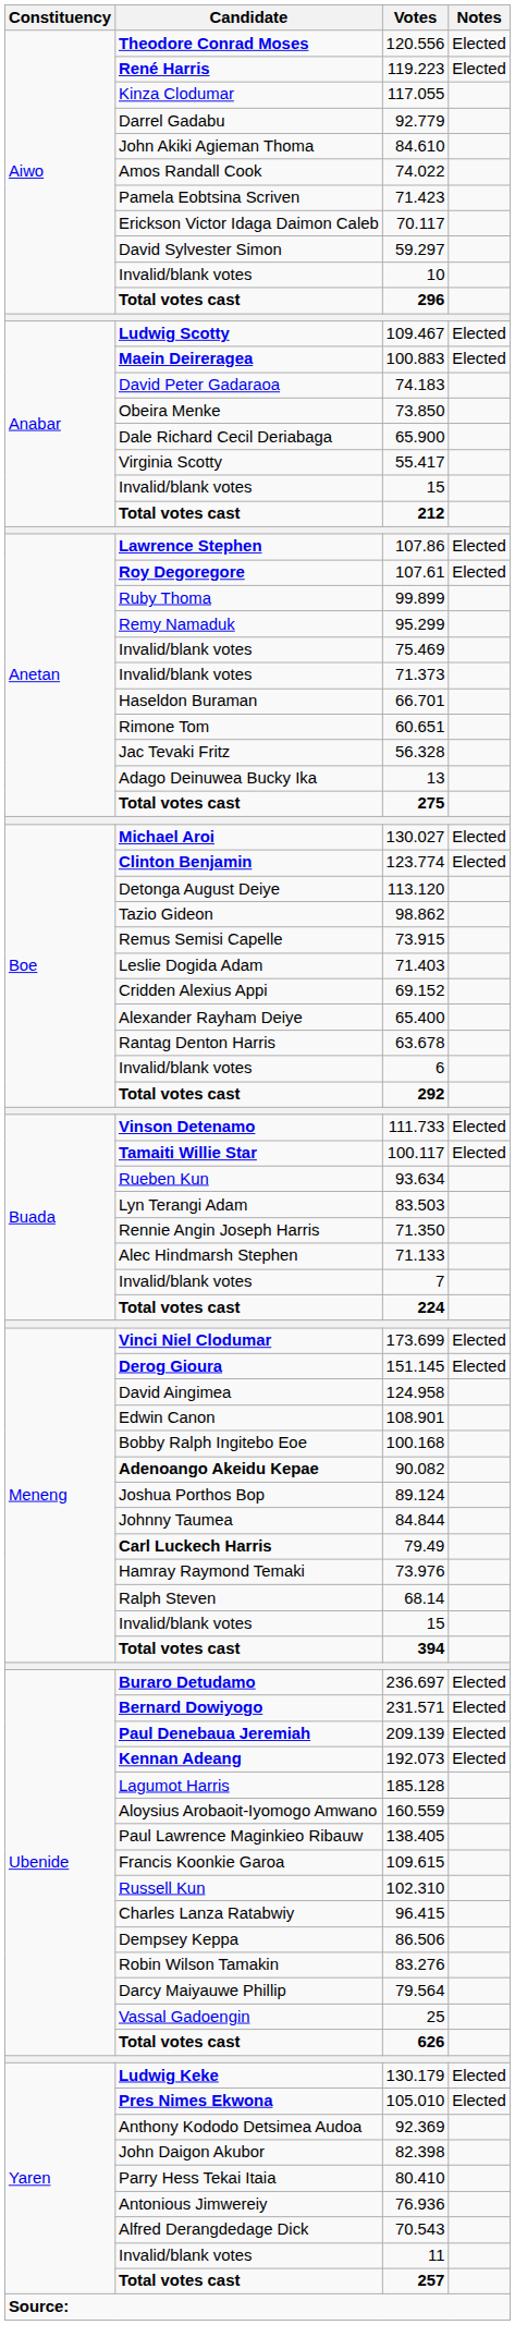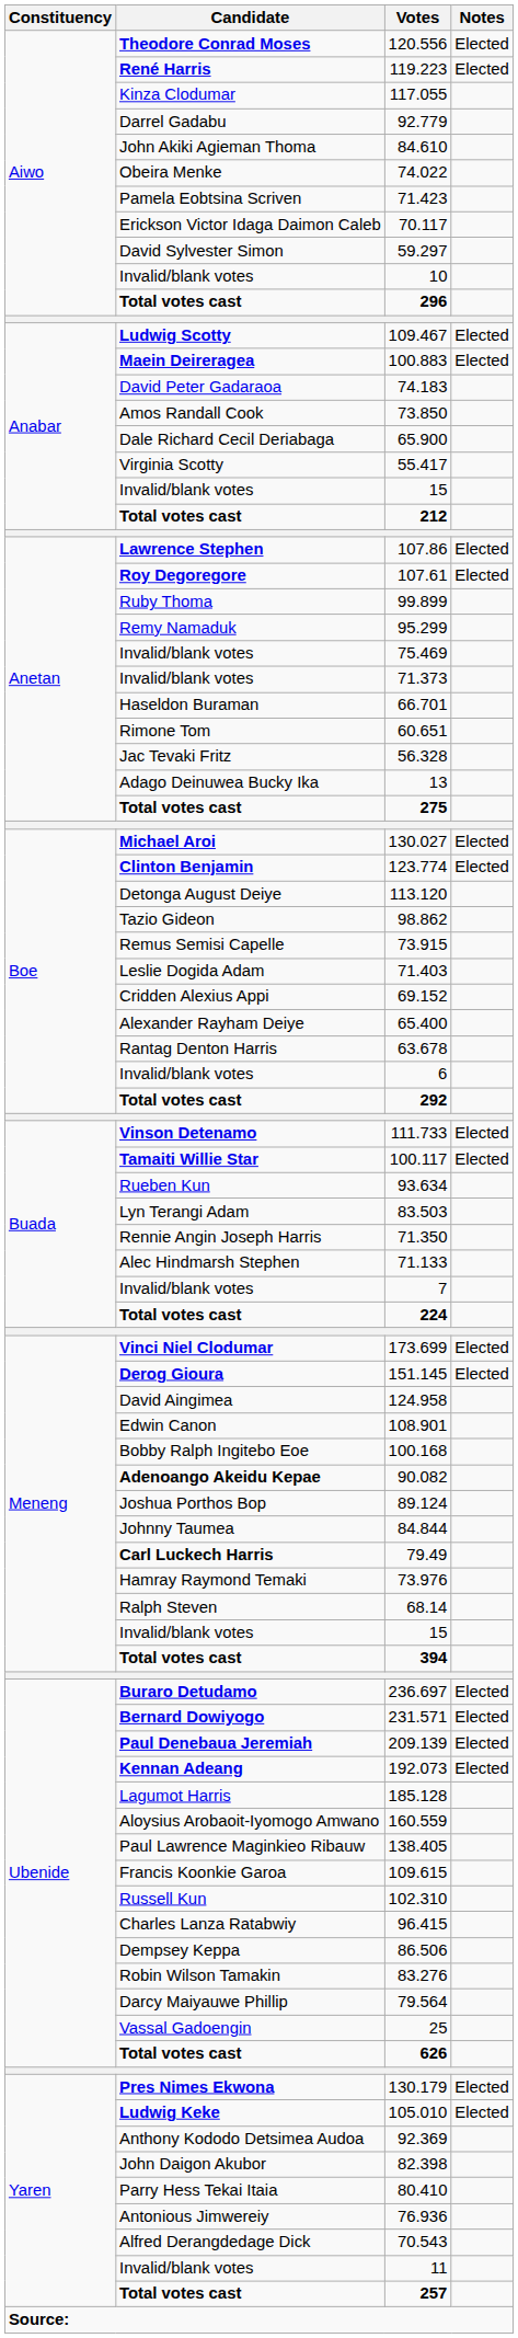 <table class=wikitable style=text-align:left>
 <tr>
 <th>Constituency</th>
 <th>Candidate</th>
 <th>Votes</th>
 <th>Notes</th>
 </tr>
 <tr>
 <td rowspan=11><a href='#'>Aiwo</a></td>
 <td><strong><a href='#'>Theodore Conrad Moses</a></strong></td>
 <td align=right>120.556</td>
 <td>Elected</td>
 </tr>
 <tr>
 <td><strong><a href='#'>René Harris</a></strong></td>
 <td align=right>119.223</td>
 <td>Elected</td>
 </tr>
 <tr>
 <td><a href='#'>Kinza Clodumar</a></td>
 <td align=right>117.055</td>
 <td></td>
 </tr>
 <tr>
 <td>Darrel Gadabu</td>
 <td align=right>92.779</td>
 <td></td>
 </tr>
 <tr>
 <td>John Akiki Agieman Thoma</td>
 <td align=right>84.610</td>
 <td></td>
 </tr>
 <tr>
-<td>Amos Randall Cook</td>
+<td>Obeira Menke</td>
 <td align=right>74.022</td>
 <td></td>
 </tr>
 <tr>
 <td>Pamela Eobtsina Scriven</td>
 <td align=right>71.423</td>
 <td></td>
 </tr>
 <tr>
 <td>Erickson Victor Idaga Daimon Caleb</td>
 <td align=right>70.117</td>
 <td></td>
 </tr>
 <tr>
 <td>David Sylvester Simon</td>
 <td align=right>59.297</td>
 <td></td>
 </tr>
 <tr>
 <td>Invalid/blank votes</td>
 <td align=right>10</td>
 <td></td>
 </tr>
 <tr>
 <td><strong>Total votes cast</strong></td>
 <td align=right><strong>296</strong></td>
 <td></td>
 </tr>
 <tr>
 <th colspan=4></th>
 </tr>
 <tr>
 <td rowspan=8><a href='#'>Anabar</a></td>
 <td><strong><a href='#'>Ludwig Scotty</a></strong></td>
 <td align=right>109.467</td>
 <td>Elected</td>
 </tr>
 <tr>
 <td><strong><a href='#'>Maein Deireragea</a></strong></td>
 <td align=right>100.883</td>
 <td>Elected</td>
 </tr>
 <tr>
 <td><a href='#'>David Peter Gadaraoa</a></td>
 <td align=right>74.183</td>
 <td></td>
 </tr>
 <tr>
-<td>Obeira Menke</td>
+<td>Amos Randall Cook</td>
 <td align=right>73.850</td>
 <td></td>
 </tr>
 <tr>
 <td>Dale Richard Cecil Deriabaga</td>
 <td align=right>65.900</td>
 <td></td>
 </tr>
 <tr>
 <td>Virginia Scotty</td>
 <td align=right>55.417</td>
 <td></td>
 </tr>
 <tr>
 <td>Invalid/blank votes</td>
 <td align=right>15</td>
 <td></td>
 </tr>
 <tr>
 <td><strong>Total votes cast</strong></td>
 <td align=right><strong>212</strong></td>
 <td></td>
 </tr>
 <tr>
 <th colspan=4></th>
 </tr>
 <tr>
 <td rowspan=11><a href='#'>Anetan</a></td>
 <td><strong><a href='#'>Lawrence Stephen</a></strong></td>
 <td align=right>107.86</td>
 <td>Elected</td>
 </tr>
 <tr>
 <td><strong><a href='#'>Roy Degoregore</a></strong></td>
 <td align=right>107.61</td>
 <td>Elected</td>
 </tr>
 <tr>
 <td><a href='#'>Ruby Thoma</a></td>
 <td align=right>99.899</td>
 <td></td>
 </tr>
 <tr>
 <td><a href='#'>Remy Namaduk</a></td>
 <td align=right>95.299</td>
 <td></td>
 </tr>
 <tr>
 <td>Invalid/blank votes</td>
 <td align=right>75.469</td>
 <td></td>
 </tr>
 <tr>
 <td>Invalid/blank votes</td>
 <td align=right>71.373</td>
 <td></td>
 </tr>
 <tr>
 <td>Haseldon Buraman</td>
 <td align=right>66.701</td>
 <td></td>
 </tr>
 <tr>
 <td>Rimone Tom</td>
 <td align=right>60.651</td>
 <td></td>
 </tr>
 <tr>
 <td>Jac Tevaki Fritz</td>
 <td align=right>56.328</td>
 <td></td>
 </tr>
 <tr>
 <td>Adago Deinuwea Bucky Ika</td>
 <td align=right>13</td>
 <td></td>
 </tr>
 <tr>
 <td><strong>Total votes cast</strong></td>
 <td align=right><strong>275</strong></td>
 <td></td>
 </tr>
 <tr>
 <th colspan=4></th>
 </tr>
 <tr>
 <td rowspan=11><a href='#'>Boe</a></td>
 <td><strong><a href='#'>Michael Aroi</a></strong></td>
 <td align=right>130.027</td>
 <td>Elected</td>
 </tr>
 <tr>
 <td><strong><a href='#'>Clinton Benjamin</a></strong></td>
 <td align=right>123.774</td>
 <td>Elected</td>
 </tr>
 <tr>
 <td>Detonga August Deiye</td>
 <td align=right>113.120</td>
 <td></td>
 </tr>
 <tr>
 <td>Tazio Gideon</td>
 <td align=right>98.862</td>
 <td></td>
 </tr>
 <tr>
 <td>Remus Semisi Capelle</td>
 <td align=right>73.915</td>
 <td></td>
 </tr>
 <tr>
 <td>Leslie Dogida Adam</td>
 <td align=right>71.403</td>
 <td></td>
 </tr>
 <tr>
 <td>Cridden Alexius Appi</td>
 <td align=right>69.152</td>
 <td></td>
 </tr>
 <tr>
 <td>Alexander Rayham Deiye</td>
 <td align=right>65.400</td>
 <td></td>
 </tr>
 <tr>
 <td>Rantag Denton Harris</td>
 <td align=right>63.678</td>
 <td></td>
 </tr>
 <tr>
 <td>Invalid/blank votes</td>
 <td align=right>6</td>
 <td></td>
 </tr>
 <tr>
 <td><strong>Total votes cast</strong></td>
 <td align=right><strong>292</strong></td>
 <td></td>
 </tr>
 <tr>
 <th colspan=4></th>
 </tr>
 <tr>
 <td rowspan=8><a href='#'>Buada</a></td>
 <td><strong><a href='#'>Vinson Detenamo</a></strong></td>
 <td align=right>111.733</td>
 <td>Elected</td>
 </tr>
 <tr>
 <td><strong><a href='#'>Tamaiti Willie Star</a></strong></td>
 <td align=right>100.117</td>
 <td>Elected</td>
 </tr>
 <tr>
 <td><a href='#'>Rueben Kun</a></td>
 <td align=right>93.634</td>
 <td></td>
 </tr>
 <tr>
 <td>Lyn Terangi Adam</td>
 <td align=right>83.503</td>
 <td></td>
 </tr>
 <tr>
 <td>Rennie Angin Joseph Harris</td>
 <td align=right>71.350</td>
 <td></td>
 </tr>
 <tr>
 <td>Alec Hindmarsh Stephen</td>
 <td align=right>71.133</td>
 <td></td>
 </tr>
 <tr>
 <td>Invalid/blank votes</td>
 <td align=right>7</td>
 <td></td>
 </tr>
 <tr>
 <td><strong>Total votes cast</strong></td>
 <td align=right><strong>224</strong></td>
 <td></td>
 </tr>
 <tr>
 <th colspan=4></th>
 </tr>
 <tr>
 <td rowspan=13><a href='#'>Meneng</a></td>
 <td><strong><a href='#'>Vinci Niel Clodumar</a></strong></td>
 <td align=right>173.699</td>
 <td>Elected</td>
 </tr>
 <tr>
 <td><strong><a href='#'>Derog Gioura</a></strong></td>
 <td align=right>151.145</td>
 <td>Elected</td>
 </tr>
 <tr>
 <td>David Aingimea</td>
 <td align=right>124.958</td>
 <td></td>
 </tr>
 <tr>
 <td>Edwin Canon</td>
 <td align=right>108.901</td>
 <td></td>
 </tr>
 <tr>
 <td>Bobby Ralph Ingitebo Eoe</td>
 <td align=right>100.168</td>
 <td></td>
 </tr>
 <tr>
 <td><strong>Adenoango Akeidu Kepae</strong></td>
 <td align=right>90.082</td>
 <td></td>
 </tr>
 <tr>
 <td>Joshua Porthos Bop</td>
 <td align=right>89.124</td>
 <td></td>
 </tr>
 <tr>
 <td>Johnny Taumea</td>
 <td align=right>84.844</td>
 <td></td>
 </tr>
 <tr>
 <td><strong>Carl Luckech Harris</strong></td>
 <td align=right>79.49</td>
 <td></td>
 </tr>
 <tr>
 <td>Hamray Raymond Temaki</td>
 <td align=right>73.976</td>
 <td></td>
 </tr>
 <tr>
 <td>Ralph Steven</td>
 <td align=right>68.14</td>
 <td></td>
 </tr>
 <tr>
 <td>Invalid/blank votes</td>
 <td align=right>15</td>
 <td></td>
 </tr>
 <tr>
 <td><strong>Total votes cast</strong></td>
 <td align=right><strong>394</strong></td>
 <td></td>
 </tr>
 <tr>
 <th colspan=4></th>
 </tr>
 <tr>
 <td rowspan=15><a href='#'>Ubenide</a></td>
 <td><strong><a href='#'>Buraro Detudamo</a></strong></td>
 <td align=right>236.697</td>
 <td>Elected</td>
 </tr>
 <tr>
 <td><strong><a href='#'>Bernard Dowiyogo</a></strong></td>
 <td align=right>231.571</td>
 <td>Elected</td>
 </tr>
 <tr>
 <td><strong><a href='#'>Paul Denebaua Jeremiah</a></strong></td>
 <td align=right>209.139</td>
 <td>Elected</td>
 </tr>
 <tr>
 <td><strong><a href='#'>Kennan Adeang</a></strong></td>
 <td align=right>192.073</td>
 <td>Elected</td>
 </tr>
 <tr>
 <td><a href='#'>Lagumot Harris</a></td>
 <td align=right>185.128</td>
 <td></td>
 </tr>
 <tr>
 <td>Aloysius Arobaoit-Iyomogo Amwano</td>
 <td align=right>160.559</td>
 <td></td>
 </tr>
 <tr>
 <td>Paul Lawrence Maginkieo Ribauw</td>
 <td align=right>138.405</td>
 <td></td>
 </tr>
 <tr>
 <td>Francis Koonkie Garoa</td>
 <td align=right>109.615</td>
 <td></td>
 </tr>
 <tr>
 <td><a href='#'>Russell Kun</a></td>
 <td align=right>102.310</td>
 <td></td>
 </tr>
 <tr>
 <td>Charles Lanza Ratabwiy</td>
 <td align=right>96.415</td>
 <td></td>
 </tr>
 <tr>
 <td>Dempsey Keppa</td>
 <td align=right>86.506</td>
 <td></td>
 </tr>
 <tr>
 <td>Robin Wilson Tamakin</td>
 <td align=right>83.276</td>
 <td></td>
 </tr>
 <tr>
 <td>Darcy Maiyauwe Phillip</td>
 <td align=right>79.564</td>
 <td></td>
 </tr>
 <tr>
 <td><a href='#'>Vassal Gadoengin</a></td>
 <td align=right>25</td>
 <td></td>
 </tr>
 <tr>
 <td><strong>Total votes cast</strong></td>
 <td align=right><strong>626</strong></td>
 <td></td>
 </tr>
 <tr>
 <th colspan=4></th>
 </tr>
 <tr>
 <td rowspan=9><a href='#'>Yaren</a></td>
-<td><strong><a href='#'>Ludwig Keke</a></strong></td>
+<td><strong><a href='#'>Pres Nimes Ekwona</a></strong></td>
 <td align=right>130.179</td>
 <td>Elected</td>
 </tr>
 <tr>
-<td><strong><a href='#'>Pres Nimes Ekwona</a></strong></td>
+<td><strong><a href='#'>Ludwig Keke</a></strong></td>
 <td align=right>105.010</td>
 <td>Elected</td>
 </tr>
 <tr>
 <td>Anthony Kododo Detsimea Audoa</td>
 <td align=right>92.369</td>
 <td></td>
 </tr>
 <tr>
 <td>John Daigon Akubor</td>
 <td align=right>82.398</td>
 <td></td>
 </tr>
 <tr>
 <td>Parry Hess Tekai Itaia</td>
 <td align=right>80.410</td>
 <td></td>
 </tr>
 <tr>
 <td>Antonious Jimwereiy</td>
 <td align=right>76.936</td>
 <td></td>
 </tr>
 <tr>
 <td>Alfred Derangdedage Dick</td>
 <td align=right>70.543</td>
 <td></td>
 </tr>
 <tr>
 <td>Invalid/blank votes</td>
 <td align=right>11</td>
 <td></td>
 </tr>
 <tr>
 <td><strong>Total votes cast</strong></td>
 <td align=right><strong>257</strong></td>
 <td></td>
 </tr>
 <tr>
 <td align=left colspan=4><strong>Source:</strong> </td>
 </tr>
 </table>
